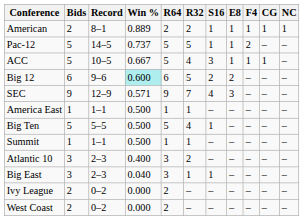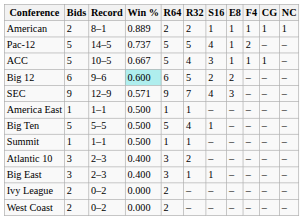 <table class="wikitable sortable">
 <tr>
 <th><strong>Conference</strong></th>
 <th><strong>Bids</strong></th>
 <th><strong>Record</strong></th>
 <th><strong>Win %</strong></th>
 <th><strong>R64</strong></th>
 <th><strong>R32</strong></th>
 <th><strong>S16</strong></th>
 <th><strong>E8</strong></th>
 <th><strong>F4</strong></th>
 <th><strong>CG</strong></th>
 <th><strong>NC</strong></th>
 </tr>
 <tr>
 <td>American</td>
 <td>2</td>
 <td>8–1</td>
 <td>0.889</td>
 <td>2</td>
 <td>2</td>
 <td>1</td>
 <td>1</td>
 <td>1</td>
 <td>1</td>
 <td>1</td>
 </tr>
 <tr>
 <td>Pac-12</td>
 <td>5</td>
 <td>14–5</td>
 <td>0.737</td>
 <td>5</td>
 <td>5</td>
-<td>1</td>
+<td>4</td>
 <td>1</td>
 <td>2</td>
 <td>–</td>
 <td>–</td>
 </tr>
 <tr>
 <td>ACC</td>
 <td>5</td>
 <td>10–5</td>
 <td>0.667</td>
 <td>5</td>
 <td>4</td>
 <td>3</td>
 <td>1</td>
 <td>1</td>
 <td>1</td>
 <td>–</td>
 </tr>
 <tr>
 <td>Big 12</td>
 <td>6</td>
 <td>9–6</td>
 <td style="background: paleturquoise;">0.600</td>
 <td>6</td>
 <td>5</td>
 <td>2</td>
 <td>2</td>
 <td>–</td>
 <td>–</td>
 <td>–</td>
 </tr>
 <tr>
 <td>SEC</td>
 <td>9</td>
 <td>12–9</td>
 <td>0.571</td>
 <td>9</td>
 <td>7</td>
 <td>4</td>
 <td>3</td>
 <td>–</td>
 <td>–</td>
 <td>–</td>
 </tr>
 <tr>
 <td>America East</td>
 <td>1</td>
 <td>1–1</td>
 <td>0.500</td>
 <td>1</td>
 <td>1</td>
 <td>–</td>
 <td>–</td>
 <td>–</td>
 <td>–</td>
 <td>–</td>
 </tr>
 <tr>
 <td>Big Ten</td>
 <td>5</td>
 <td>5–5</td>
 <td>0.500</td>
 <td>5</td>
 <td>4</td>
 <td>1</td>
 <td>–</td>
 <td>–</td>
 <td>–</td>
 <td>–</td>
 </tr>
 <tr>
 <td>Summit</td>
 <td>1</td>
 <td>1–1</td>
 <td>0.500</td>
 <td>1</td>
 <td>1</td>
 <td>–</td>
 <td>–</td>
 <td>–</td>
 <td>–</td>
 <td>–</td>
 </tr>
 <tr>
 <td>Atlantic 10</td>
 <td>3</td>
 <td>2–3</td>
 <td>0.400</td>
 <td>3</td>
 <td>2</td>
 <td>–</td>
 <td>–</td>
 <td>–</td>
 <td>–</td>
 <td>–</td>
 </tr>
 <tr>
 <td>Big East</td>
 <td>3</td>
 <td>2–3</td>
-<td>0.040</td>
+<td>0.400</td>
 <td>3</td>
 <td>1</td>
 <td>1</td>
 <td>–</td>
 <td>–</td>
 <td>–</td>
 <td>–</td>
 </tr>
 <tr>
 <td>Ivy League</td>
 <td>2</td>
 <td>0–2</td>
 <td>0.000</td>
 <td>2</td>
 <td>–</td>
 <td>–</td>
 <td>–</td>
 <td>–</td>
 <td>–</td>
 <td>–</td>
 </tr>
 <tr>
 <td>West Coast</td>
 <td>2</td>
 <td>0–2</td>
 <td>0.000</td>
 <td>2</td>
 <td>–</td>
 <td>–</td>
 <td>–</td>
 <td>–</td>
 <td>–</td>
 <td>–</td>
 </tr>
 </table>
